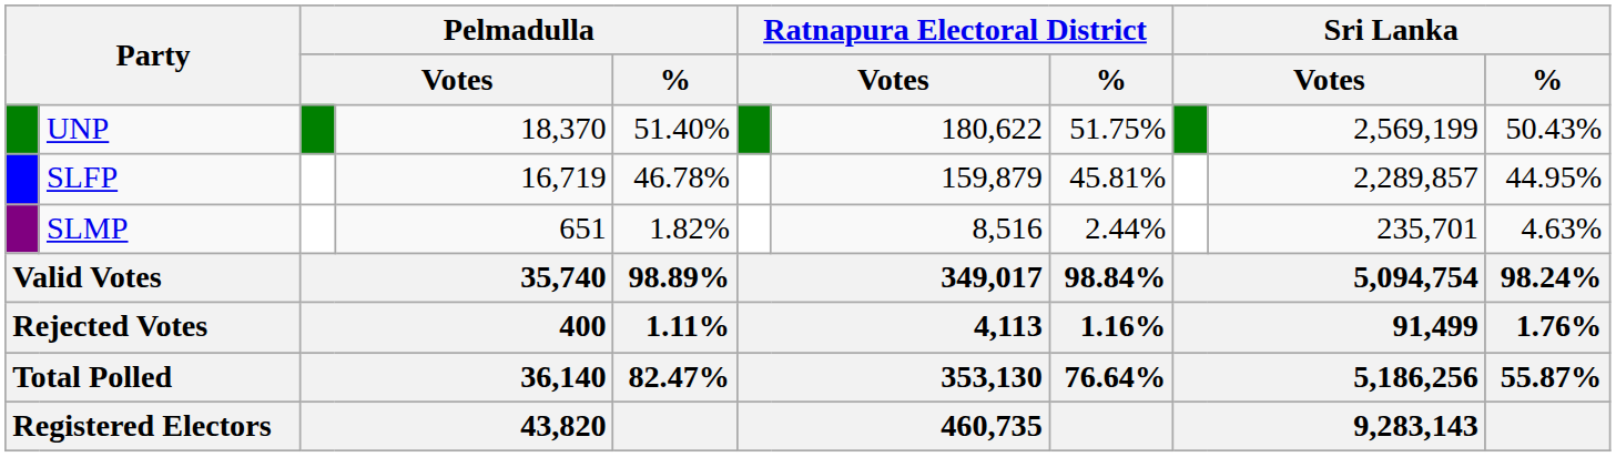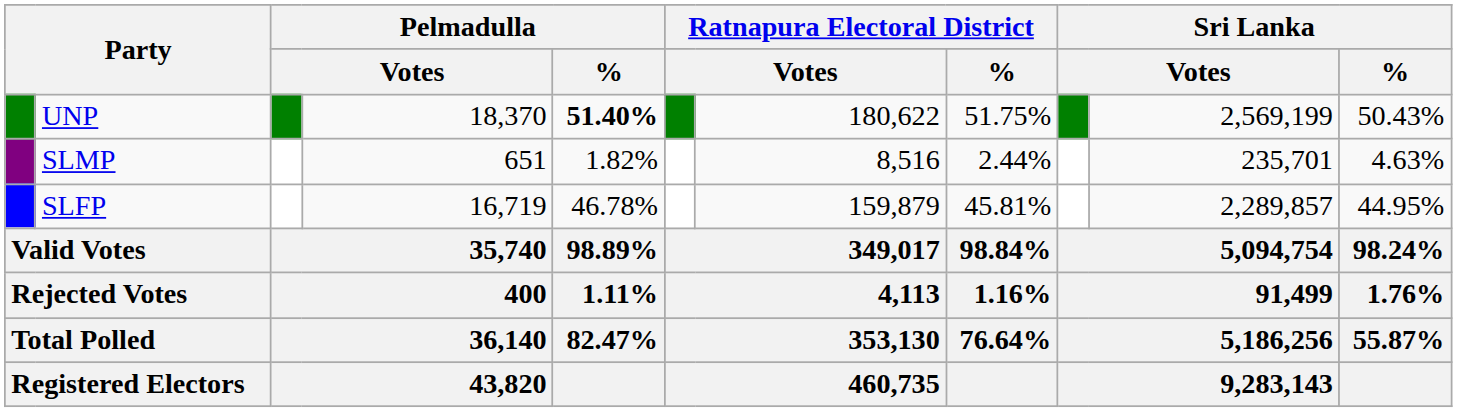 <table class="wikitable">
 <tr>
 <th colspan="2" width="144px"rowspan="2">Party</th>
 <th colspan="3" width="216px">Pelmadulla</th>
 <th colspan="3" width="216px"><a href='#'>Ratnapura Electoral District</a></th>
 <th colspan="3" width="216px">Sri Lanka</th>
 </tr>
 <tr>
 <th colspan="2" width="144px">Votes</th>
 <th>%</th>
 <th colspan="2" width="144px">Votes</th>
 <th>%</th>
 <th colspan="2" width="144px">Votes</th>
 <th>%</th>
 </tr>
 <tr>
 <td style="background-color:green;" width="10px"></td>
 <td style="text-align:left;"><a href='#'>UNP</a></td>
 <td style="background-color:green;" width="10px"></td>
 <td style="text-align:right;">18,370</td>
-<td style="text-align:right;">51.40%</td>
+<td style="text-align:right;"><strong>51.40%</strong></td>
 <td style="background-color:green;" width="10px"></td>
 <td style="text-align:right;">180,622</td>
 <td style="text-align:right;">51.75%</td>
 <td style="background-color:green;" width="10px"></td>
 <td style="text-align:right;">2,569,199</td>
 <td style="text-align:right;">50.43%</td>
+</tr>
+<tr>
+<td style="background-color:purple;" width="10px"></td>
+<td style="text-align:left;"><a href='#'>SLMP</a></td>
+<td style="background-color:white;" width="10px"></td>
+<td style="text-align:right;">651</td>
+<td style="text-align:right;">1.82%</td>
+<td style="background-color:white;" width="10px"></td>
+<td style="text-align:right;">8,516</td>
+<td style="text-align:right;">2.44%</td>
+<td style="background-color:white;" width="10px"></td>
+<td style="text-align:right;">235,701</td>
+<td style="text-align:right;">4.63%</td>
 </tr>
 <tr>
 <td style="background-color:blue;" width="10px"></td>
 <td style="text-align:left;"><a href='#'>SLFP</a></td>
 <td style="background-color:white;" width="10px"></td>
 <td style="text-align:right;">16,719</td>
 <td style="text-align:right;">46.78%</td>
 <td style="background-color:white;" width="10px"></td>
 <td style="text-align:right;">159,879</td>
 <td style="text-align:right;">45.81%</td>
 <td style="background-color:white;" width="10px"></td>
 <td style="text-align:right;">2,289,857</td>
 <td style="text-align:right;">44.95%</td>
-</tr>
-<tr>
-<td style="background-color:purple;" width="10px"></td>
-<td style="text-align:left;"><a href='#'>SLMP</a></td>
-<td style="background-color:white;" width="10px"></td>
-<td style="text-align:right;">651</td>
-<td style="text-align:right;">1.82%</td>
-<td style="background-color:white;" width="10px"></td>
-<td style="text-align:right;">8,516</td>
-<td style="text-align:right;">2.44%</td>
-<td style="background-color:white;" width="10px"></td>
-<td style="text-align:right;">235,701</td>
-<td style="text-align:right;">4.63%</td>
 </tr>
 <tr>
 <th colspan="2" width="144px"style="text-align:left;">Valid Votes</th>
 <th style="text-align:right;"colspan="2" width="144px">35,740</th>
 <th style="text-align:right;">98.89%</th>
 <th style="text-align:right;"colspan="2" width="144px">349,017</th>
 <th style="text-align:right;">98.84%</th>
 <th style="text-align:right;"colspan="2" width="144px">5,094,754</th>
 <th style="text-align:right;">98.24%</th>
 </tr>
 <tr>
 <th colspan="2" width="144px"style="text-align:left;">Rejected Votes</th>
 <th style="text-align:right;"colspan="2" width="144px">400</th>
 <th style="text-align:right;">1.11%</th>
 <th style="text-align:right;"colspan="2" width="144px">4,113</th>
 <th style="text-align:right;">1.16%</th>
 <th style="text-align:right;"colspan="2" width="144px">91,499</th>
 <th style="text-align:right;">1.76%</th>
 </tr>
 <tr>
 <th colspan="2" width="144px"style="text-align:left;">Total Polled</th>
 <th style="text-align:right;"colspan="2" width="144px">36,140</th>
 <th style="text-align:right;">82.47%</th>
 <th style="text-align:right;"colspan="2" width="144px">353,130</th>
 <th style="text-align:right;">76.64%</th>
 <th style="text-align:right;"colspan="2" width="144px">5,186,256</th>
 <th style="text-align:right;">55.87%</th>
 </tr>
 <tr>
 <th colspan="2" width="144px"style="text-align:left;">Registered Electors</th>
 <th style="text-align:right;"colspan="2" width="144px">43,820</th>
 <th></th>
 <th style="text-align:right;"colspan="2" width="144px">460,735</th>
 <th></th>
 <th style="text-align:right;"colspan="2" width="144px">9,283,143</th>
 <th></th>
 </tr>
 </table>
